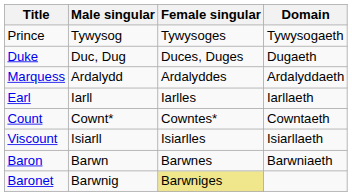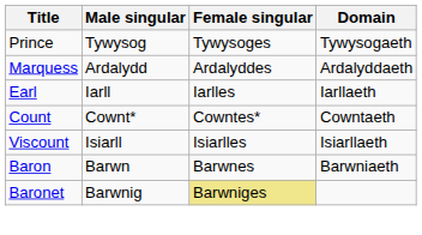 <table class="wikitable" style="text-align:left">
 <tr>
 <th>Title</th>
 <th>Male singular</th>
 <th>Female singular</th>
 <th>Domain</th>
 </tr>
 <tr>
 <td>Prince</td>
 <td>Tywysog</td>
 <td>Tywysoges</td>
 <td>Tywysogaeth</td>
-</tr>
-<tr>
-<td><a href='#'>Duke</a></td>
-<td>Duc, Dug</td>
-<td>Duces, Duges</td>
-<td>Dugaeth</td>
 </tr>
 <tr>
 <td><a href='#'>Marquess</a></td>
 <td>Ardalydd</td>
 <td>Ardalyddes</td>
 <td>Ardalyddaeth</td>
 </tr>
 <tr>
 <td><a href='#'>Earl</a></td>
 <td>Iarll</td>
 <td>Iarlles</td>
 <td>Iarllaeth</td>
 </tr>
 <tr>
 <td><a href='#'>Count</a></td>
 <td>Cownt*</td>
 <td>Cowntes*</td>
 <td>Cowntaeth</td>
 </tr>
 <tr>
 <td><a href='#'>Viscount</a></td>
 <td>Isiarll</td>
 <td>Isiarlles</td>
 <td>Isiarllaeth</td>
 </tr>
 <tr>
 <td><a href='#'>Baron</a></td>
 <td>Barwn</td>
 <td>Barwnes</td>
 <td>Barwniaeth</td>
 </tr>
 <tr>
 <td><a href='#'>Baronet</a></td>
 <td>Barwnig</td>
 <td style="background: khaki;">Barwniges</td>
 <td></td>
 </tr>
 </table>
